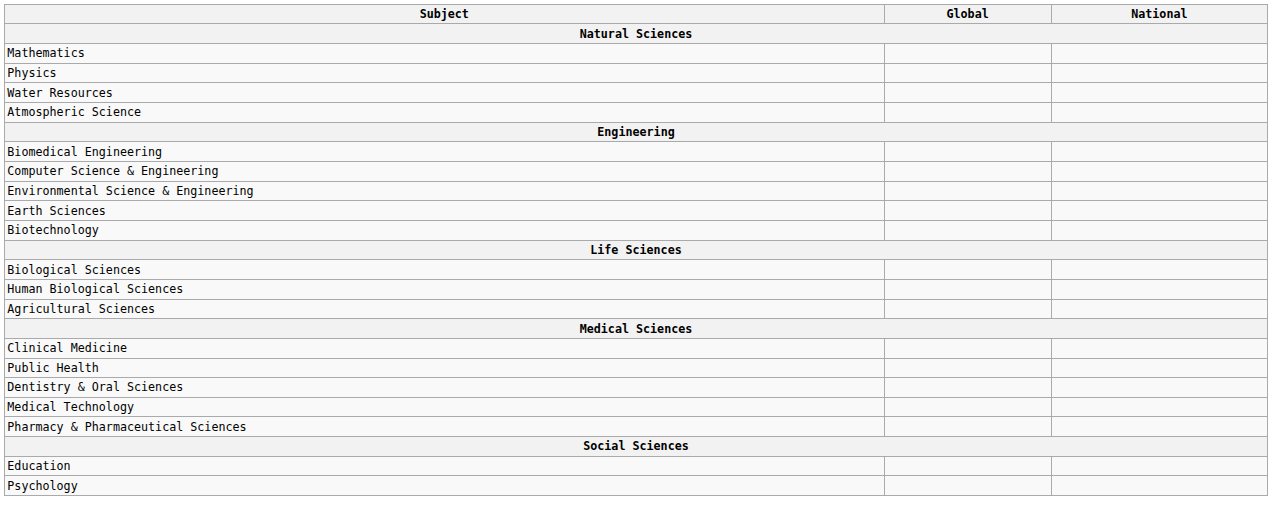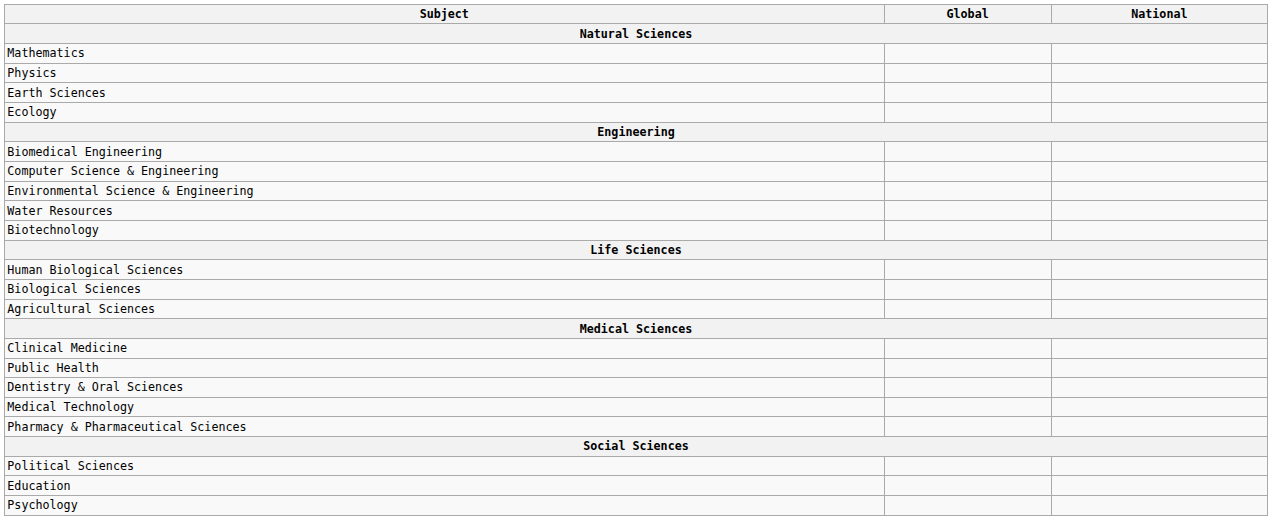 <table class="wikitable sortable" style="width: 100%; font-size: 90%">
 <tr>
 <th>Subject</th>
 <th>Global</th>
 <th>National</th>
 </tr>
 <tr>
 <th colspan="3">Natural Sciences</th>
 </tr>
 <tr>
 <td>Mathematics</td>
 <td data-sort-value="201–300"></td>
 <td data-sort-value="12–18"></td>
 </tr>
 <tr>
 <td>Physics</td>
 <td data-sort-value="301–400"></td>
 <td data-sort-value="24–28"></td>
 </tr>
 <tr>
-<td>Water Resources</td>
+<td>Earth Sciences</td>
 <td data-sort-value="101–150"></td>
-<td data-sort-value="4–8"></td>
+<td data-sort-value="5–12"></td>
 </tr>
 <tr>
-<td>Atmospheric Science</td>
+<td>Ecology</td>
 <td data-sort-value="201–300"></td>
-<td data-sort-value="15–20"></td>
+<td data-sort-value="16–27"></td>
 </tr>
 <tr>
 <th colspan="3">Engineering</th>
 </tr>
 <tr>
 <td>Biomedical Engineering</td>
 <td data-sort-value="201–300"></td>
 <td data-sort-value="13–17"></td>
 </tr>
 <tr>
 <td>Computer Science & Engineering</td>
 <td data-sort-value="301–400"></td>
 <td data-sort-value="11–13"></td>
 </tr>
 <tr>
 <td>Environmental Science & Engineering</td>
 <td data-sort-value="101–150"></td>
 <td data-sort-value="3–4"></td>
 </tr>
 <tr>
-<td>Earth Sciences</td>
+<td>Water Resources</td>
 <td data-sort-value="101–150"></td>
-<td data-sort-value="5–12"></td>
+<td data-sort-value="4–8"></td>
 </tr>
 <tr>
 <td>Biotechnology</td>
 <td data-sort-value="76–100"></td>
 <td data-sort-value="3–4"></td>
 </tr>
 <tr>
 <th colspan="3">Life Sciences</th>
 </tr>
 <tr>
+<td>Human Biological Sciences</td>
+<td data-sort-value="76–100"></td>
+<td data-sort-value="9–12"></td>
+</tr>
+<tr>
 <td>Biological Sciences</td>
 <td data-sort-value="101–150"></td>
 <td data-sort-value="12–13"></td>
-</tr>
-<tr>
-<td>Human Biological Sciences</td>
-<td data-sort-value="76–100"></td>
-<td data-sort-value="9–12"></td>
 </tr>
 <tr>
 <td>Agricultural Sciences</td>
 <td data-sort-value="201–300"></td>
 <td data-sort-value="19–23"></td>
 </tr>
 <tr>
 <th colspan="3">Medical Sciences</th>
 </tr>
 <tr>
 <td>Clinical Medicine</td>
 <td data-sort-value="151–200"></td>
 <td data-sort-value="10–13"></td>
 </tr>
 <tr>
 <td>Public Health</td>
 <td data-sort-value="301–400"></td>
 <td data-sort-value="12–22"></td>
 </tr>
 <tr>
 <td>Dentistry & Oral Sciences</td>
 <td data-sort-value="151–200"></td>
 <td data-sort-value="14–21"></td>
 </tr>
 <tr>
 <td>Medical Technology</td>
 <td data-sort-value="41"></td>
 <td data-sort-value="6"></td>
 </tr>
 <tr>
 <td>Pharmacy & Pharmaceutical Sciences</td>
 <td data-sort-value="151–200"></td>
 <td data-sort-value="15–17"></td>
 </tr>
 <tr>
 <th colspan="3">Social Sciences</th>
 </tr>
 <tr>
+<td>Political Sciences</td>
+<td data-sort-value="301–400"></td>
+<td data-sort-value="17–26"></td>
+</tr>
+<tr>
 <td>Education</td>
 <td data-sort-value="76–100"></td>
 <td data-sort-value="1"></td>
 </tr>
 <tr>
 <td>Psychology</td>
 <td data-sort-value="76–100"></td>
 <td data-sort-value="2–4"></td>
 </tr>
 <tr>
 </tr>
 </table>
